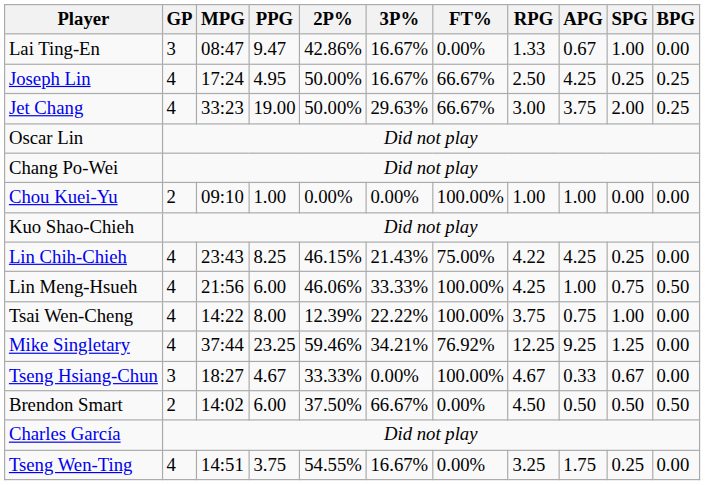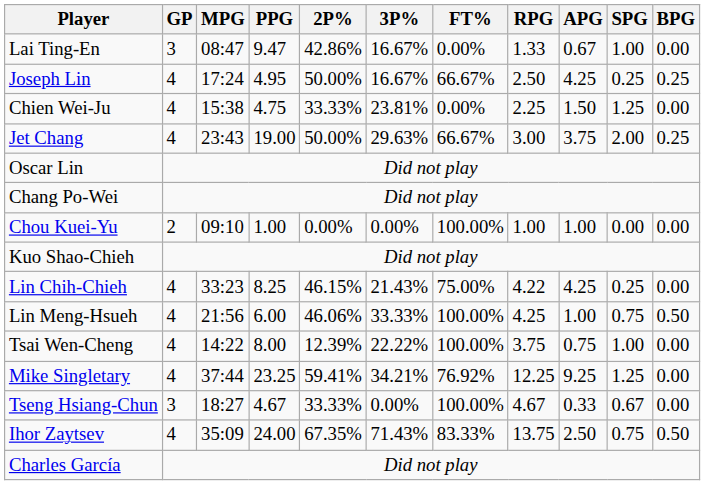 <table class="wikitable">
 <tr>
 <th>Player</th>
 <th>GP</th>
 <th>MPG</th>
 <th>PPG</th>
 <th>2P%</th>
 <th>3P%</th>
 <th>FT%</th>
 <th>RPG</th>
 <th>APG</th>
 <th>SPG</th>
 <th>BPG</th>
 </tr>
 <tr>
 <td>Lai Ting-En</td>
 <td>3</td>
 <td>08:47</td>
 <td>9.47</td>
 <td>42.86%</td>
 <td>16.67%</td>
 <td>0.00%</td>
 <td>1.33</td>
 <td>0.67</td>
 <td>1.00</td>
 <td>0.00</td>
 </tr>
 <tr>
 <td><a href='#'>Joseph Lin</a></td>
 <td>4</td>
 <td>17:24</td>
 <td>4.95</td>
 <td>50.00%</td>
 <td>16.67%</td>
 <td>66.67%</td>
 <td>2.50</td>
 <td>4.25</td>
 <td>0.25</td>
 <td>0.25</td>
 </tr>
 <tr>
+<td>Chien Wei-Ju</td>
+<td>4</td>
+<td>15:38</td>
+<td>4.75</td>
+<td>33.33%</td>
+<td>23.81%</td>
+<td>0.00%</td>
+<td>2.25</td>
+<td>1.50</td>
+<td>1.25</td>
+<td>0.00</td>
+</tr>
+<tr>
 <td><a href='#'>Jet Chang</a></td>
 <td>4</td>
-<td>33:23</td>
+<td>23:43</td>
 <td>19.00</td>
 <td>50.00%</td>
 <td>29.63%</td>
 <td>66.67%</td>
 <td>3.00</td>
 <td>3.75</td>
 <td>2.00</td>
 <td>0.25</td>
 </tr>
 <tr>
 <td>Oscar Lin</td>
 <td colspan=10 align=center><em>Did not play</em></td>
 </tr>
 <tr>
 <td>Chang Po-Wei</td>
 <td colspan=10 align=center><em>Did not play</em></td>
 </tr>
 <tr>
 <td><a href='#'>Chou Kuei-Yu</a></td>
 <td>2</td>
 <td>09:10</td>
 <td>1.00</td>
 <td>0.00%</td>
 <td>0.00%</td>
 <td>100.00%</td>
 <td>1.00</td>
 <td>1.00</td>
 <td>0.00</td>
 <td>0.00</td>
 </tr>
 <tr>
 <td>Kuo Shao-Chieh</td>
 <td colspan=10 align=center><em>Did not play</em></td>
 </tr>
 <tr>
 <td><a href='#'>Lin Chih-Chieh</a></td>
 <td>4</td>
-<td>23:43</td>
+<td>33:23</td>
 <td>8.25</td>
 <td>46.15%</td>
 <td>21.43%</td>
 <td>75.00%</td>
 <td>4.22</td>
 <td>4.25</td>
 <td>0.25</td>
 <td>0.00</td>
 </tr>
 <tr>
 <td>Lin Meng-Hsueh</td>
 <td>4</td>
 <td>21:56</td>
 <td>6.00</td>
 <td>46.06%</td>
 <td>33.33%</td>
 <td>100.00%</td>
 <td>4.25</td>
 <td>1.00</td>
 <td>0.75</td>
 <td>0.50</td>
 </tr>
 <tr>
 <td>Tsai Wen-Cheng</td>
 <td>4</td>
 <td>14:22</td>
 <td>8.00</td>
 <td>12.39%</td>
 <td>22.22%</td>
 <td>100.00%</td>
 <td>3.75</td>
 <td>0.75</td>
 <td>1.00</td>
 <td>0.00</td>
 </tr>
 <tr>
 <td><a href='#'>Mike Singletary</a></td>
 <td>4</td>
 <td>37:44</td>
 <td>23.25</td>
-<td>59.46%</td>
+<td>59.41%</td>
 <td>34.21%</td>
 <td>76.92%</td>
 <td>12.25</td>
 <td>9.25</td>
 <td>1.25</td>
 <td>0.00</td>
 </tr>
 <tr>
 <td><a href='#'>Tseng Hsiang-Chun</a></td>
 <td>3</td>
 <td>18:27</td>
 <td>4.67</td>
 <td>33.33%</td>
 <td>0.00%</td>
 <td>100.00%</td>
 <td>4.67</td>
 <td>0.33</td>
 <td>0.67</td>
 <td>0.00</td>
 </tr>
 <tr>
-<td>Brendon Smart</td>
-<td>2</td>
-<td>14:02</td>
-<td>6.00</td>
-<td>37.50%</td>
-<td>66.67%</td>
-<td>0.00%</td>
-<td>4.50</td>
-<td>0.50</td>
-<td>0.50</td>
+<td><a href='#'>Ihor Zaytsev</a></td>
+<td>4</td>
+<td>35:09</td>
+<td>24.00</td>
+<td>67.35%</td>
+<td>71.43%</td>
+<td>83.33%</td>
+<td>13.75</td>
+<td>2.50</td>
+<td>0.75</td>
 <td>0.50</td>
 </tr>
 <tr>
 <td><a href='#'>Charles García</a></td>
 <td colspan=10 align=center><em>Did not play</em></td>
 </tr>
-<tr>
-<td><a href='#'>Tseng Wen-Ting</a></td>
-<td>4</td>
-<td>14:51</td>
-<td>3.75</td>
-<td>54.55%</td>
-<td>16.67%</td>
-<td>0.00%</td>
-<td>3.25</td>
-<td>1.75</td>
-<td>0.25</td>
-<td>0.00</td>
-</tr>
 </table>
